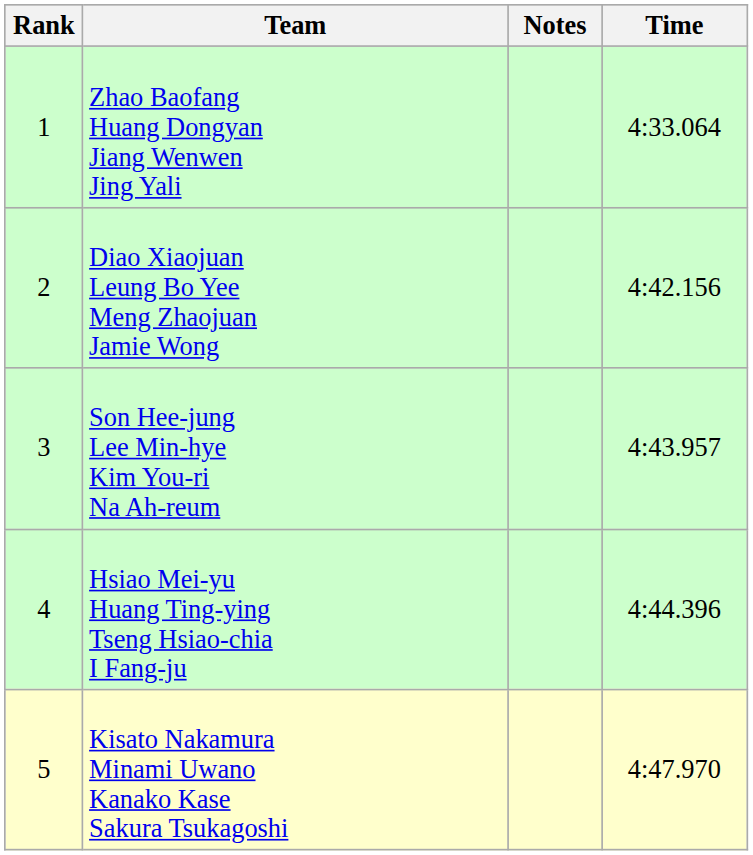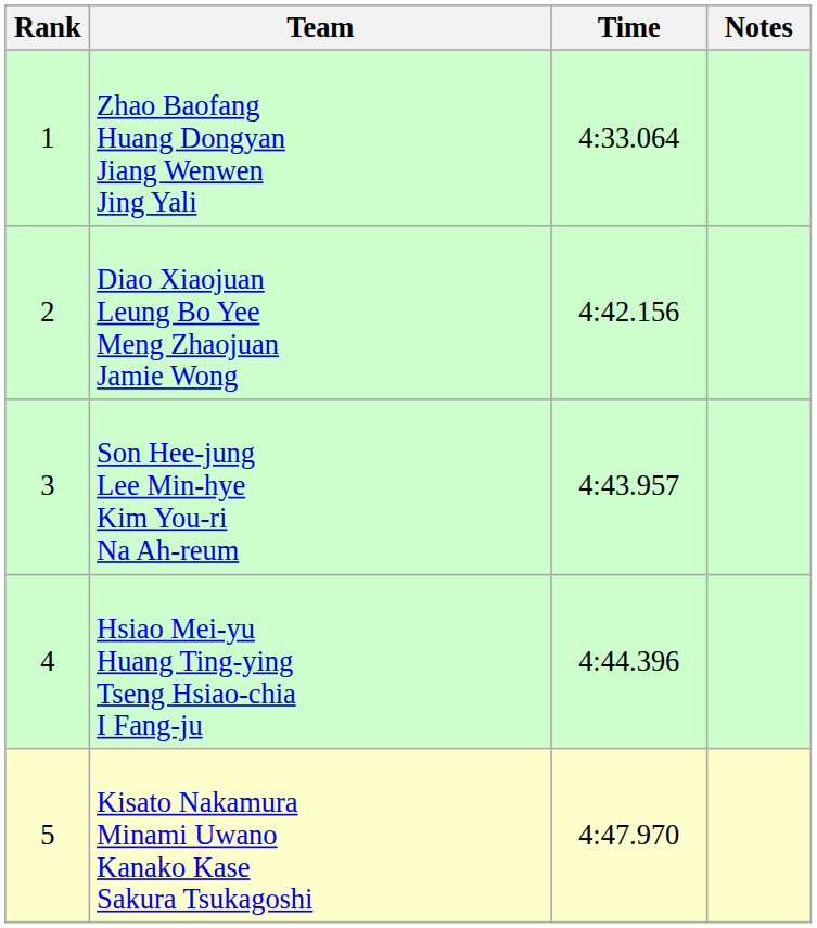 <table class=wikitable style="text-align:center">
 <tr>
 <th width=40>Rank</th>
 <th width=250>Team</th>
+<th width=80>Time</th>
 <th width=50>Notes</th>
-<th width=80>Time</th>
 </tr>
 <tr bgcolor="ccffcc">
 <td>1</td>
 <td align=left><br><a href='#'>Zhao Baofang</a><br><a href='#'>Huang Dongyan</a><br><a href='#'>Jiang Wenwen</a><br><a href='#'>Jing Yali</a></td>
+<td>4:33.064</td>
 <td></td>
-<td>4:33.064</td>
 </tr>
 <tr bgcolor="ccffcc">
 <td>2</td>
 <td align=left><br><a href='#'>Diao Xiaojuan</a><br><a href='#'>Leung Bo Yee</a><br><a href='#'>Meng Zhaojuan</a><br><a href='#'>Jamie Wong</a></td>
+<td>4:42.156</td>
 <td></td>
-<td>4:42.156</td>
 </tr>
 <tr bgcolor="ccffcc">
 <td>3</td>
 <td align=left><br><a href='#'>Son Hee-jung</a><br><a href='#'>Lee Min-hye</a><br><a href='#'>Kim You-ri</a><br><a href='#'>Na Ah-reum</a></td>
+<td>4:43.957</td>
 <td></td>
-<td>4:43.957</td>
 </tr>
 <tr bgcolor="ccffcc">
 <td>4</td>
 <td align=left><br><a href='#'>Hsiao Mei-yu</a><br><a href='#'>Huang Ting-ying</a><br><a href='#'>Tseng Hsiao-chia</a><br><a href='#'>I Fang-ju</a></td>
+<td>4:44.396</td>
 <td></td>
-<td>4:44.396</td>
 </tr>
 <tr bgcolor="ffffcc">
 <td>5</td>
 <td align=left><br><a href='#'>Kisato Nakamura</a><br><a href='#'>Minami Uwano</a><br><a href='#'>Kanako Kase</a><br><a href='#'>Sakura Tsukagoshi</a></td>
+<td>4:47.970</td>
 <td></td>
-<td>4:47.970</td>
 </tr>
 </table>
